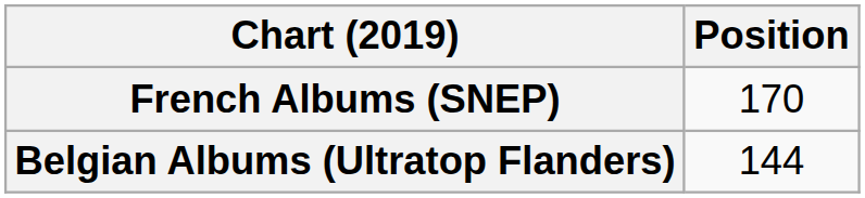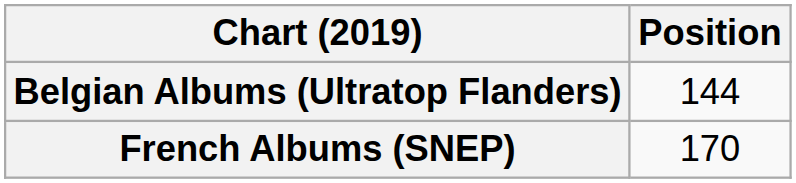 <table class="wikitable sortable plainrowheaders" style="text-align:center">
 <tr>
 <th scope="col">Chart (2019)</th>
 <th scope="col">Position</th>
 </tr>
 <tr>
+<th scope="row">Belgian Albums (Ultratop Flanders)</th>
+<td>144</td>
+</tr>
+<tr>
 <th scope="row">French Albums (SNEP)</th>
 <td>170</td>
 </tr>
-<tr>
-<th scope="row">Belgian Albums (Ultratop Flanders)</th>
-<td>144</td>
-</tr>
 </table>
